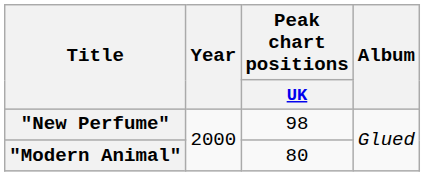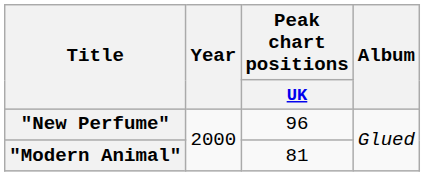 <table class="wikitable plainrowheaders" style="text-align:center;">
 <tr>
 <th scope="col" rowspan="2">Title</th>
 <th scope="col" rowspan="2">Year</th>
 <th scope="col" colspan="1">Peak chart positions</th>
 <th scope="col" rowspan="2">Album</th>
 </tr>
 <tr>
 <th scope="col" style="width:3em;font-size:90%;"><a href='#'>UK</a><br></th>
 </tr>
 <tr>
 <th scope="row">"New Perfume"</th>
 <td rowspan="2">2000</td>
-<td>98</td>
+<td>96</td>
 <td rowspan="2"><em>Glued</em></td>
 </tr>
 <tr>
 <th scope="row">"Modern Animal"</th>
-<td>80</td>
+<td>81</td>
 </tr>
 </table>
